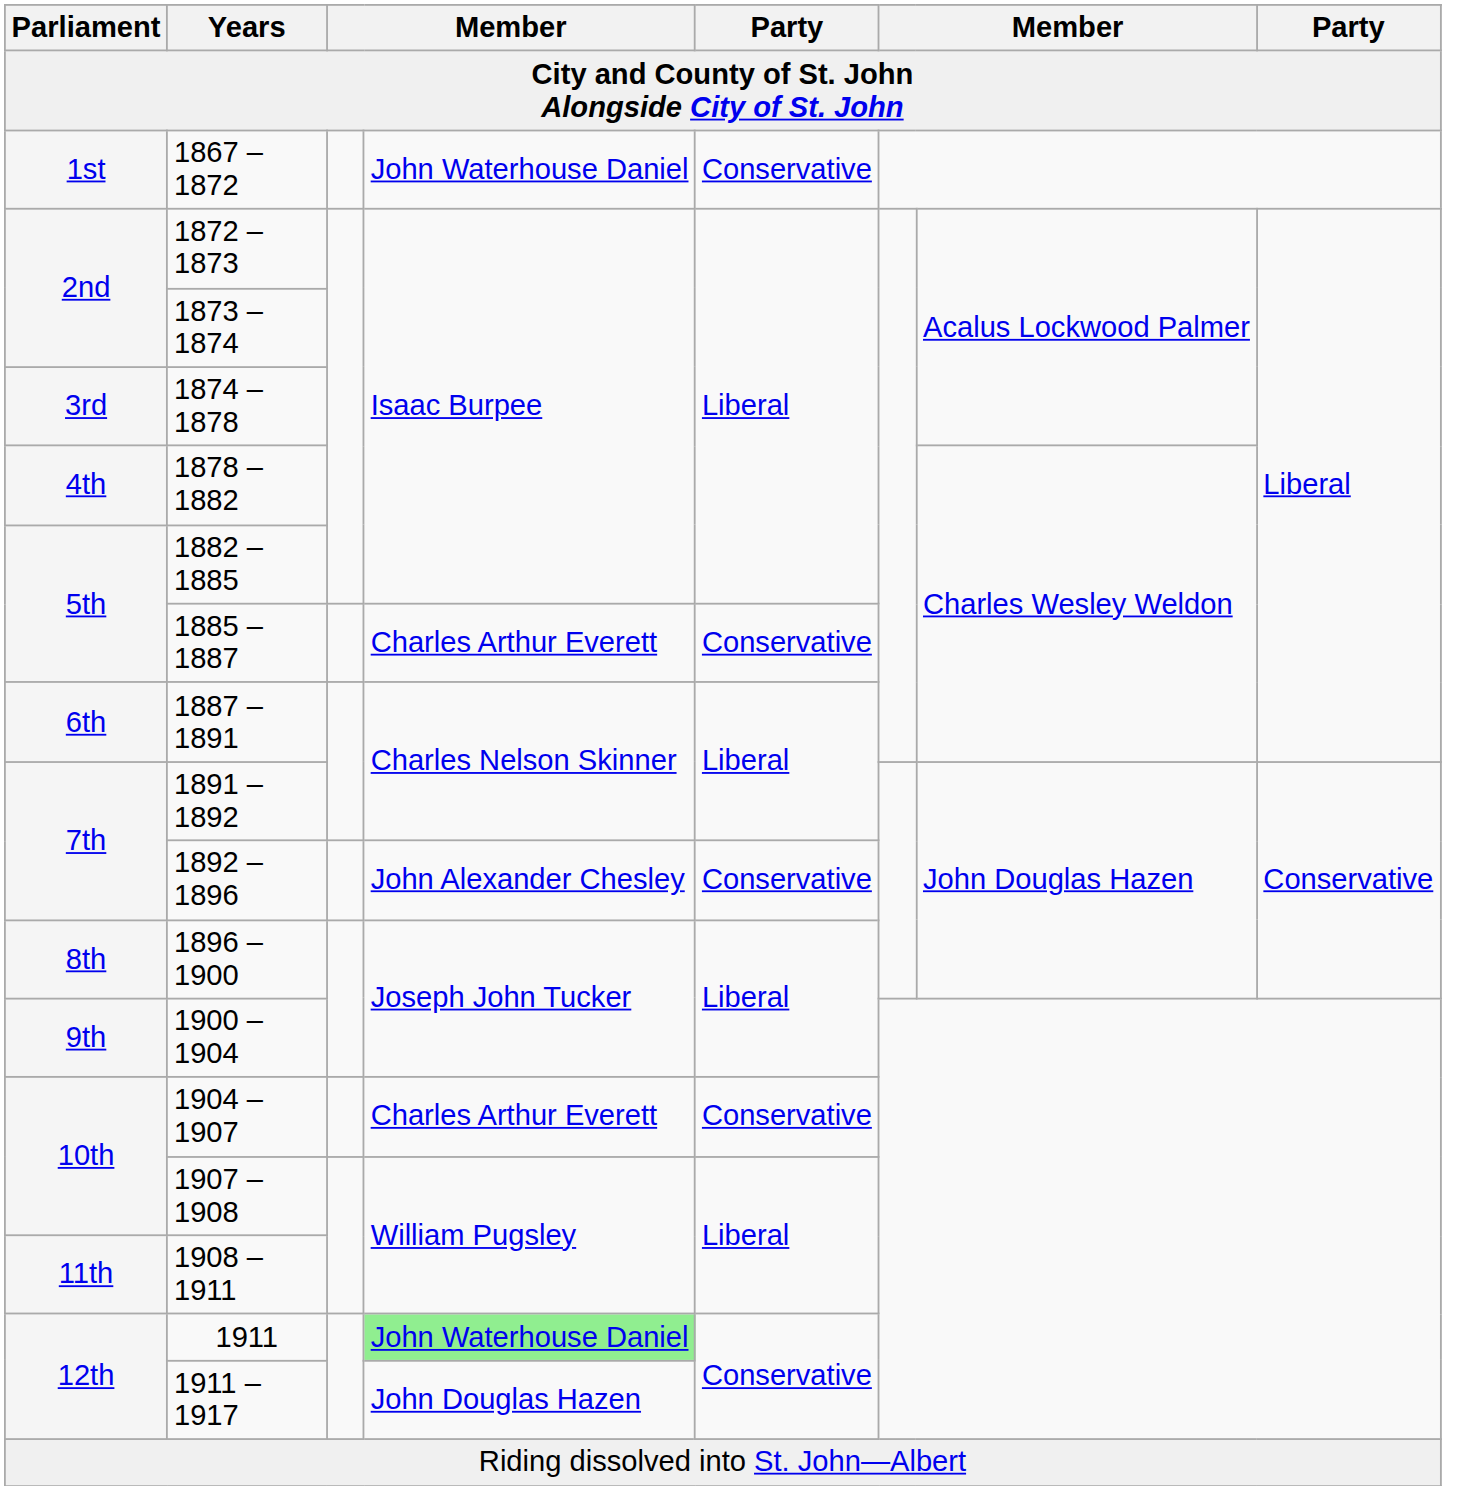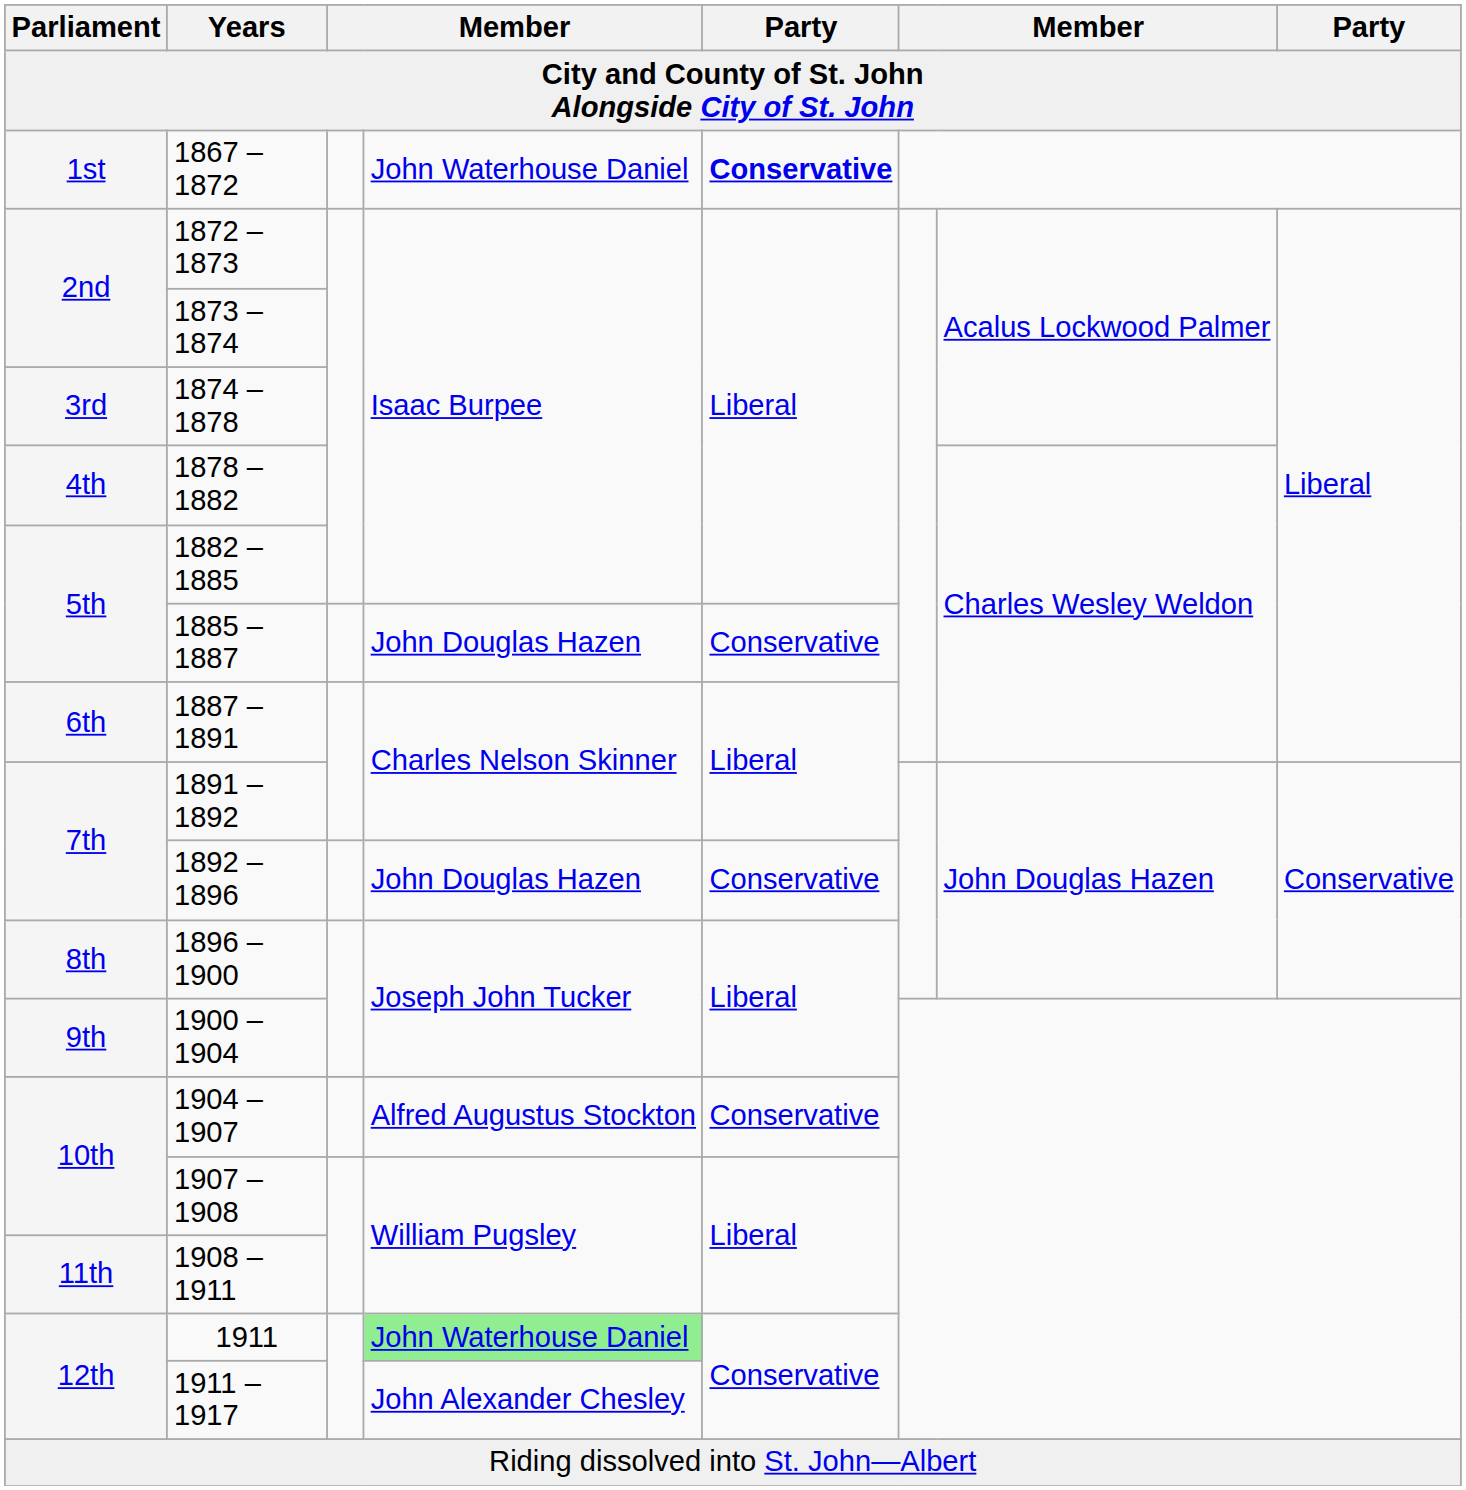 <table class="wikitable">
 <tr>
 <th>Parliament</th>
 <th style="width: 80px;">Years</th>
 <th colspan="2">Member</th>
 <th>Party</th>
 <th colspan="2">Member</th>
 <th>Party</th>
 </tr>
 <tr>
 <td bgcolor="#F0F0F0" colspan="8" align="center"><strong>City and County of St. John</strong><br><strong><em>Alongside<em> <a href='#'>City of St. John</a><strong></td>
 </tr>
 <tr>
 <td bgcolor="whitesmoke" align="center"><a href='#'>1st</a></td>
 <td>1867 – 1872</td>
 <td>   </td>
 <td><a href='#'>John Waterhouse Daniel</a></td>
-<td><a href='#'>Conservative</a></td>
+<td><strong><a href='#'>Conservative</a></strong></td>
 </tr>
 <tr>
 <td rowspan="2" bgcolor="whitesmoke" align="center"><a href='#'>2nd</a></td>
 <td>1872 – 1873</td>
 <td rowspan="5" >   </td>
 <td rowspan="5"><a href='#'>Isaac Burpee</a></td>
 <td rowspan="5"><a href='#'>Liberal</a></td>
 <td rowspan="7" >   </td>
 <td rowspan="3"><a href='#'>Acalus Lockwood Palmer</a></td>
 <td rowspan="7"><a href='#'>Liberal</a></td>
 </tr>
 <tr>
 <td>1873 – 1874</td>
 </tr>
 <tr>
 <td bgcolor="whitesmoke" align="center"><a href='#'>3rd</a></td>
 <td>1874 – 1878</td>
 </tr>
 <tr>
 <td bgcolor="whitesmoke" align="center"><a href='#'>4th</a></td>
 <td>1878 – 1882</td>
 <td rowspan="4"><a href='#'>Charles Wesley Weldon</a></td>
 </tr>
 <tr>
 <td rowspan="2" bgcolor="whitesmoke" align="center"><a href='#'>5th</a></td>
 <td>1882 – 1885</td>
 </tr>
 <tr>
 <td>1885 – 1887</td>
 <td>   </td>
-<td><a href='#'>Charles Arthur Everett</a></td>
+<td><a href='#'>John Douglas Hazen</a></td>
 <td><a href='#'>Conservative</a></td>
 </tr>
 <tr>
 <td bgcolor="whitesmoke" align="center"><a href='#'>6th</a></td>
 <td>1887 – 1891</td>
 <td rowspan="2" >   </td>
 <td rowspan="2"><a href='#'>Charles Nelson Skinner</a></td>
 <td rowspan="2"><a href='#'>Liberal</a></td>
 </tr>
 <tr>
 <td rowspan="2" bgcolor="whitesmoke" align="center"><a href='#'>7th</a></td>
 <td>1891 – 1892</td>
 <td rowspan="3" >   </td>
 <td rowspan="3"><a href='#'>John Douglas Hazen</a></td>
 <td rowspan="3"><a href='#'>Conservative</a></td>
 </tr>
 <tr>
 <td>1892 – 1896</td>
 <td>   </td>
-<td><a href='#'>John Alexander Chesley</a></td>
+<td><a href='#'>John Douglas Hazen</a></td>
 <td><a href='#'>Conservative</a></td>
 </tr>
 <tr>
 <td bgcolor="whitesmoke" align="center"><a href='#'>8th</a></td>
 <td>1896 – 1900</td>
 <td rowspan="2" >   </td>
 <td rowspan="2"><a href='#'>Joseph John Tucker</a></td>
 <td rowspan="2"><a href='#'>Liberal</a></td>
 </tr>
 <tr>
 <td bgcolor="whitesmoke" align="center"><a href='#'>9th</a></td>
 <td>1900 – 1904</td>
 </tr>
 <tr>
 <td rowspan="2" bgcolor="whitesmoke" align="center"><a href='#'>10th</a></td>
 <td>1904 – 1907</td>
 <td>   </td>
-<td><a href='#'>Charles Arthur Everett</a></td>
+<td><a href='#'>Alfred Augustus Stockton</a></td>
 <td><a href='#'>Conservative</a></td>
 </tr>
 <tr>
 <td>1907 – 1908</td>
 <td rowspan="2" >   </td>
 <td rowspan="2"><a href='#'>William Pugsley</a></td>
 <td rowspan="2"><a href='#'>Liberal</a></td>
 </tr>
 <tr>
 <td bgcolor="whitesmoke" align="center"><a href='#'>11th</a></td>
 <td>1908 – 1911</td>
 </tr>
 <tr>
 <td rowspan="2" bgcolor="whitesmoke" align="center"><a href='#'>12th</a></td>
 <td align="center">1911</td>
 <td rowspan="2" >   </td>
 <td style="background: lightgreen;"><a href='#'>John Waterhouse Daniel</a></td>
 <td rowspan="2"><a href='#'>Conservative</a></td>
 </tr>
 <tr>
 <td>1911 – 1917</td>
-<td><a href='#'>John Douglas Hazen</a></td>
+<td><a href='#'>John Alexander Chesley</a></td>
 </tr>
 <tr>
 <td bgcolor="#F0F0F0" colspan="8" align="center"></em></strong>Riding dissolved into</em> <a href='#'>St. John—Albert</a></strong></td>
 </tr>
 <tr>
 </tr>
 </table>
